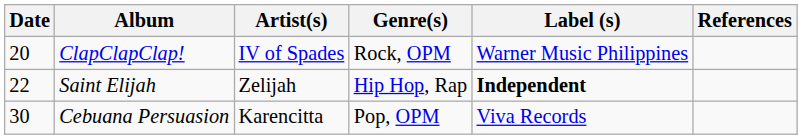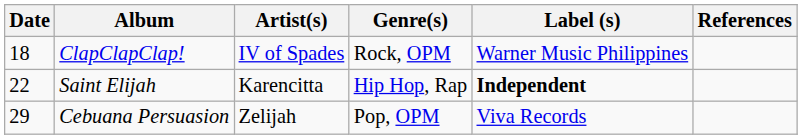 <table class="wikitable">
 <tr>
 <th>Date</th>
 <th>Album</th>
 <th>Artist(s)</th>
 <th>Genre(s)</th>
 <th>Label (s)</th>
 <th>References</th>
 </tr>
 <tr>
-<td>20</td>
+<td>18</td>
 <td><em><a href='#'>ClapClapClap!</a></em></td>
 <td><a href='#'>IV of Spades</a></td>
 <td>Rock, <a href='#'>OPM</a></td>
 <td><a href='#'>Warner Music Philippines</a></td>
 <td></td>
 </tr>
 <tr>
 <td>22</td>
 <td><em>Saint Elijah</em></td>
-<td>Zelijah</td>
+<td>Karencitta</td>
 <td><a href='#'>Hip Hop</a>, Rap</td>
 <td><strong>Independent</strong></td>
 <td></td>
 </tr>
 <tr>
-<td>30</td>
+<td>29</td>
 <td><em>Cebuana Persuasion</em></td>
-<td>Karencitta</td>
+<td>Zelijah</td>
 <td>Pop, <a href='#'>OPM</a></td>
 <td><a href='#'>Viva Records</a></td>
 <td></td>
 </tr>
 </table>
